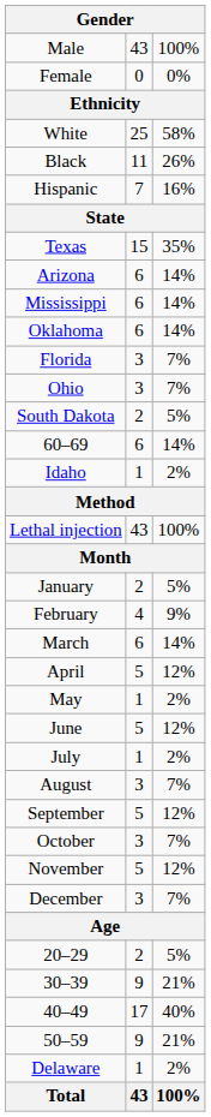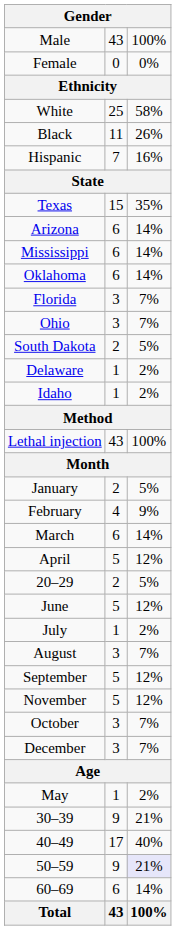 <table class="wikitable" style="text-align:center;">
 <tr>
 <th colspan="3">Gender</th>
 </tr>
 <tr>
 <td>Male</td>
 <td>43</td>
 <td>100%</td>
 </tr>
 <tr>
 <td>Female</td>
 <td>0</td>
 <td>0%</td>
 </tr>
 <tr>
 <th colspan="3">Ethnicity</th>
 </tr>
 <tr>
 <td>White</td>
 <td>25</td>
 <td>58%</td>
 </tr>
 <tr>
 <td>Black</td>
 <td>11</td>
 <td>26%</td>
 </tr>
 <tr>
 <td>Hispanic</td>
 <td>7</td>
 <td>16%</td>
 </tr>
 <tr>
 <th colspan="3">State</th>
 </tr>
 <tr>
 <td><a href='#'>Texas</a></td>
 <td>15</td>
 <td>35%</td>
 </tr>
 <tr>
 <td><a href='#'>Arizona</a></td>
 <td>6</td>
 <td>14%</td>
 </tr>
 <tr>
 <td><a href='#'>Mississippi</a></td>
 <td>6</td>
 <td>14%</td>
 </tr>
 <tr>
 <td><a href='#'>Oklahoma</a></td>
 <td>6</td>
 <td>14%</td>
 </tr>
 <tr>
 <td><a href='#'>Florida</a></td>
 <td>3</td>
 <td>7%</td>
 </tr>
 <tr>
 <td><a href='#'>Ohio</a></td>
 <td>3</td>
 <td>7%</td>
 </tr>
 <tr>
 <td><a href='#'>South Dakota</a></td>
 <td>2</td>
 <td>5%</td>
 </tr>
 <tr>
-<td>60–69</td>
-<td>6</td>
-<td>14%</td>
+<td><a href='#'>Delaware</a></td>
+<td>1</td>
+<td>2%</td>
 </tr>
 <tr>
 <td><a href='#'>Idaho</a></td>
 <td>1</td>
 <td>2%</td>
 </tr>
 <tr>
 <th colspan="3">Method</th>
 </tr>
 <tr>
 <td><a href='#'>Lethal injection</a></td>
 <td>43</td>
 <td>100%</td>
 </tr>
 <tr>
 <th colspan="3">Month</th>
 </tr>
 <tr>
 <td>January</td>
 <td>2</td>
 <td>5%</td>
 </tr>
 <tr>
 <td>February</td>
 <td>4</td>
 <td>9%</td>
 </tr>
 <tr>
 <td>March</td>
 <td>6</td>
 <td>14%</td>
 </tr>
 <tr>
 <td>April</td>
 <td>5</td>
 <td>12%</td>
 </tr>
 <tr>
-<td>May</td>
-<td>1</td>
-<td>2%</td>
+<td>20–29</td>
+<td>2</td>
+<td>5%</td>
 </tr>
 <tr>
 <td>June</td>
 <td>5</td>
 <td>12%</td>
 </tr>
 <tr>
 <td>July</td>
 <td>1</td>
 <td>2%</td>
 </tr>
 <tr>
 <td>August</td>
 <td>3</td>
 <td>7%</td>
 </tr>
 <tr>
 <td>September</td>
 <td>5</td>
 <td>12%</td>
 </tr>
 <tr>
+<td>November</td>
+<td>5</td>
+<td>12%</td>
+</tr>
+<tr>
 <td>October</td>
 <td>3</td>
 <td>7%</td>
-</tr>
-<tr>
-<td>November</td>
-<td>5</td>
-<td>12%</td>
 </tr>
 <tr>
 <td>December</td>
 <td>3</td>
 <td>7%</td>
 </tr>
 <tr>
 <th colspan="3">Age</th>
 </tr>
 <tr>
-<td>20–29</td>
-<td>2</td>
-<td>5%</td>
+<td>May</td>
+<td>1</td>
+<td>2%</td>
 </tr>
 <tr>
 <td>30–39</td>
 <td>9</td>
 <td>21%</td>
 </tr>
 <tr>
 <td>40–49</td>
 <td>17</td>
 <td>40%</td>
 </tr>
 <tr>
 <td>50–59</td>
 <td>9</td>
-<td>21%</td>
+<td style="background: lavender;">21%</td>
 </tr>
 <tr>
-<td><a href='#'>Delaware</a></td>
-<td>1</td>
-<td>2%</td>
+<td>60–69</td>
+<td>6</td>
+<td>14%</td>
 </tr>
 <tr>
 <th>Total</th>
 <th>43</th>
 <th>100%</th>
 </tr>
 </table>
